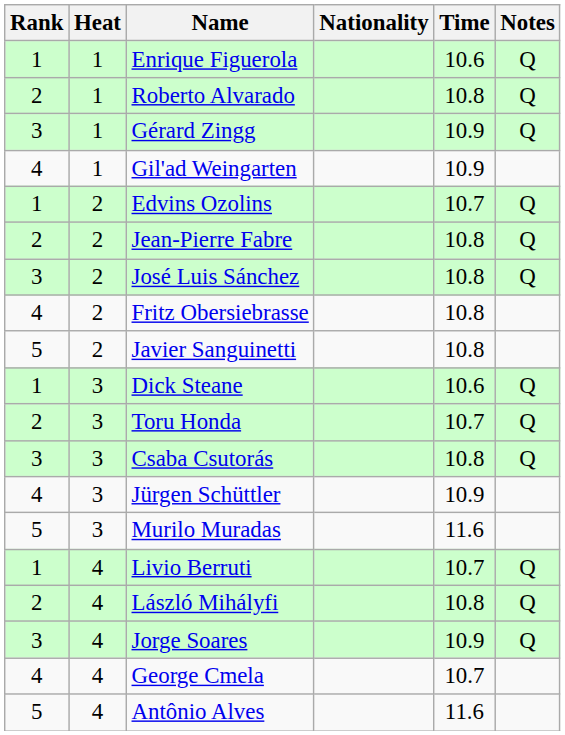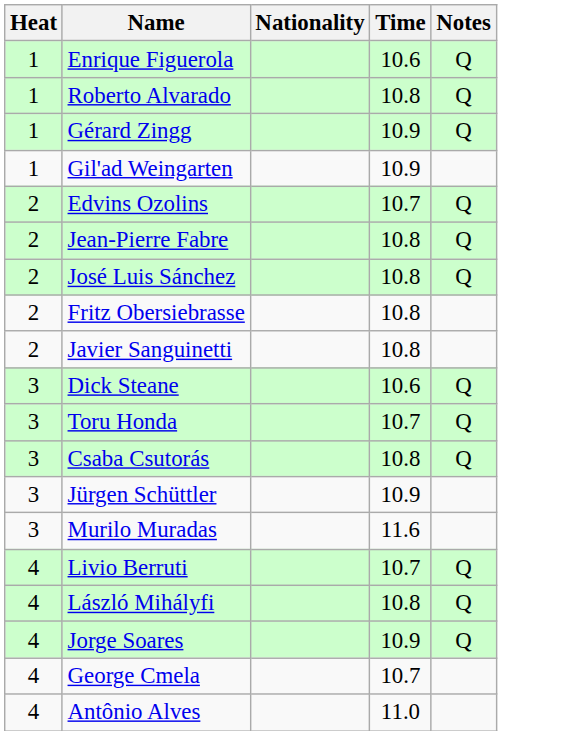 <table class="wikitable sortable" style="text-align:center">
 <tr>
-<th>Rank</th>
 <th>Heat</th>
 <th>Name</th>
 <th>Nationality</th>
 <th>Time</th>
 <th>Notes</th>
 </tr>
 <tr bgcolor=ccffcc>
 <td>1</td>
-<td>1</td>
 <td align=left><a href='#'>Enrique Figuerola</a></td>
 <td align=left></td>
 <td>10.6</td>
 <td>Q</td>
 </tr>
 <tr bgcolor=ccffcc>
-<td>2</td>
 <td>1</td>
 <td align=left><a href='#'>Roberto Alvarado</a></td>
 <td align=left></td>
 <td>10.8</td>
 <td>Q</td>
 </tr>
 <tr bgcolor=ccffcc>
-<td>3</td>
 <td>1</td>
 <td align=left><a href='#'>Gérard Zingg</a></td>
 <td align=left></td>
 <td>10.9</td>
 <td>Q</td>
 </tr>
 <tr>
-<td>4</td>
 <td>1</td>
 <td align=left><a href='#'>Gil'ad Weingarten</a></td>
 <td align=left></td>
 <td>10.9</td>
 <td></td>
 </tr>
 <tr bgcolor=ccffcc>
-<td>1</td>
 <td>2</td>
 <td align=left><a href='#'>Edvins Ozolins</a></td>
 <td align=left></td>
 <td>10.7</td>
 <td>Q</td>
 </tr>
 <tr bgcolor=ccffcc>
 <td>2</td>
-<td>2</td>
 <td align=left><a href='#'>Jean-Pierre Fabre</a></td>
 <td align=left></td>
 <td>10.8</td>
 <td>Q</td>
 </tr>
 <tr bgcolor=ccffcc>
-<td>3</td>
 <td>2</td>
 <td align=left><a href='#'>José Luis Sánchez</a></td>
 <td align=left></td>
 <td>10.8</td>
 <td>Q</td>
 </tr>
 <tr>
-<td>4</td>
 <td>2</td>
 <td align=left><a href='#'>Fritz Obersiebrasse</a></td>
 <td align=left></td>
 <td>10.8</td>
 <td></td>
 </tr>
 <tr>
-<td>5</td>
 <td>2</td>
 <td align=left><a href='#'>Javier Sanguinetti</a></td>
 <td align=left></td>
 <td>10.8</td>
 <td></td>
 </tr>
 <tr bgcolor=ccffcc>
-<td>1</td>
 <td>3</td>
 <td align=left><a href='#'>Dick Steane</a></td>
 <td align=left></td>
 <td>10.6</td>
 <td>Q</td>
 </tr>
 <tr bgcolor=ccffcc>
-<td>2</td>
 <td>3</td>
 <td align=left><a href='#'>Toru Honda</a></td>
 <td align=left></td>
 <td>10.7</td>
 <td>Q</td>
 </tr>
 <tr bgcolor=ccffcc>
 <td>3</td>
-<td>3</td>
 <td align=left><a href='#'>Csaba Csutorás</a></td>
 <td align=left></td>
 <td>10.8</td>
 <td>Q</td>
 </tr>
 <tr>
-<td>4</td>
 <td>3</td>
 <td align=left><a href='#'>Jürgen Schüttler</a></td>
 <td align=left></td>
 <td>10.9</td>
 <td></td>
 </tr>
 <tr>
-<td>5</td>
 <td>3</td>
 <td align=left><a href='#'>Murilo Muradas</a></td>
 <td align=left></td>
 <td>11.6</td>
 <td></td>
 </tr>
 <tr bgcolor=ccffcc>
-<td>1</td>
 <td>4</td>
 <td align=left><a href='#'>Livio Berruti</a></td>
 <td align=left></td>
 <td>10.7</td>
 <td>Q</td>
 </tr>
 <tr bgcolor=ccffcc>
-<td>2</td>
 <td>4</td>
 <td align=left><a href='#'>László Mihályfi</a></td>
 <td align=left></td>
 <td>10.8</td>
 <td>Q</td>
 </tr>
 <tr bgcolor=ccffcc>
-<td>3</td>
 <td>4</td>
 <td align=left><a href='#'>Jorge Soares</a></td>
 <td align=left></td>
 <td>10.9</td>
 <td>Q</td>
 </tr>
 <tr>
 <td>4</td>
-<td>4</td>
 <td align=left><a href='#'>George Cmela</a></td>
 <td align=left></td>
 <td>10.7</td>
 <td></td>
 </tr>
 <tr>
-<td>5</td>
 <td>4</td>
 <td align=left><a href='#'>Antônio Alves</a></td>
 <td align=left></td>
-<td>11.6</td>
+<td>11.0</td>
 <td></td>
 </tr>
 </table>
